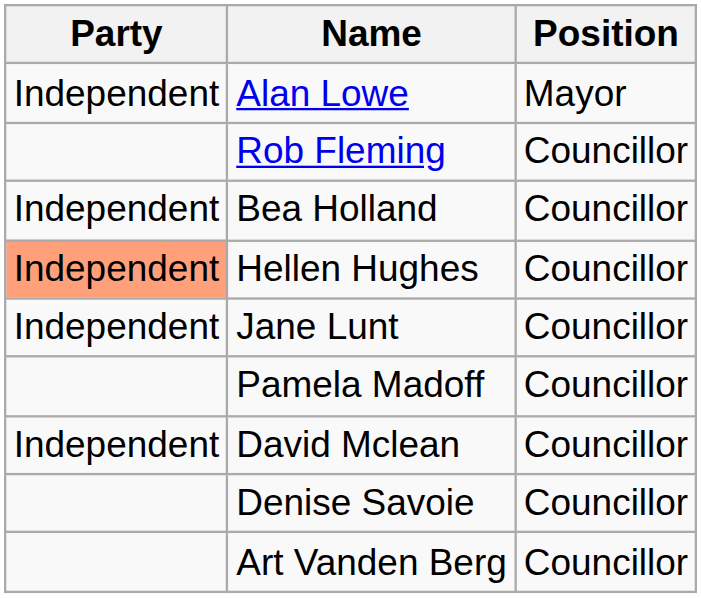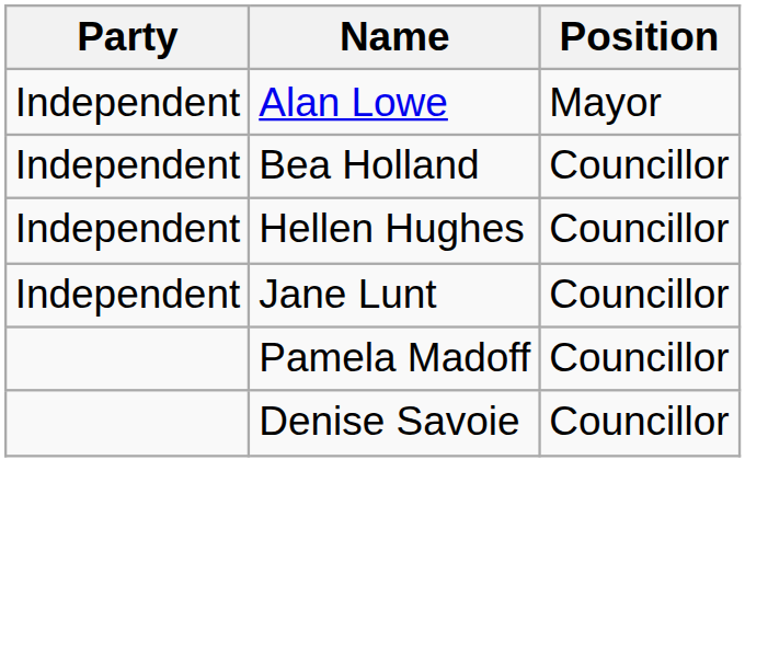 <table class="wikitable">
 <tr>
 <th>Party</th>
 <th>Name</th>
 <th>Position</th>
 </tr>
 <tr>
 <td>Independent</td>
 <td><a href='#'>Alan Lowe</a></td>
 <td>Mayor</td>
 </tr>
 <tr>
-<td></td>
-<td><a href='#'>Rob Fleming</a></td>
-<td>Councillor</td>
-</tr>
-<tr>
 <td>Independent</td>
 <td>Bea Holland</td>
 <td>Councillor</td>
 </tr>
 <tr>
-<td style="background: lightsalmon;">Independent</td>
+<td>Independent</td>
 <td>Hellen Hughes</td>
 <td>Councillor</td>
 </tr>
 <tr>
 <td>Independent</td>
 <td>Jane Lunt</td>
 <td>Councillor</td>
 </tr>
 <tr>
 <td></td>
 <td>Pamela Madoff</td>
 <td>Councillor</td>
 </tr>
 <tr>
-<td>Independent</td>
-<td>David Mclean</td>
-<td>Councillor</td>
-</tr>
-<tr>
 <td></td>
 <td>Denise Savoie</td>
 <td>Councillor</td>
 </tr>
-<tr>
-<td></td>
-<td>Art Vanden Berg</td>
-<td>Councillor</td>
-</tr>
 </table>
